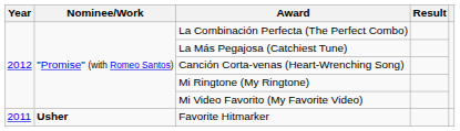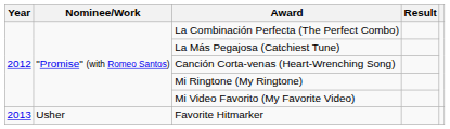 <table class="wikitable">
 <tr>
 <th>Year</th>
 <th>Nominee/Work</th>
 <th>Award</th>
 <th>Result</th>
 <th></th>
 </tr>
 <tr>
 <td rowspan="5"><a href='#'>2012</a></td>
 <td rowspan="5">"<a href='#'>Promise</a>" <small>(with <a href='#'>Romeo Santos</a>)</small></td>
 <td>La Combinación Perfecta (The Perfect Combo)</td>
 <td></td>
 <td rowspan="5" style="text-align:center;"></td>
 </tr>
 <tr>
 <td>La Más Pegajosa (Catchiest Tune)</td>
 <td></td>
 </tr>
 <tr>
 <td>Canción Corta-venas (Heart-Wrenching Song)</td>
 <td></td>
 </tr>
 <tr>
 <td>Mi Ringtone (My Ringtone)</td>
 <td></td>
 </tr>
 <tr>
 <td>Mi Video Favorito (My Favorite Video)</td>
 <td></td>
 </tr>
 <tr>
-<td><a href='#'>2011</a></td>
-<td><strong>Usher</strong></td>
+<td><a href='#'>2013</a></td>
+<td>Usher</td>
 <td>Favorite Hitmarker</td>
 <td></td>
 <td style="text-align:center;"></td>
 </tr>
 </table>
